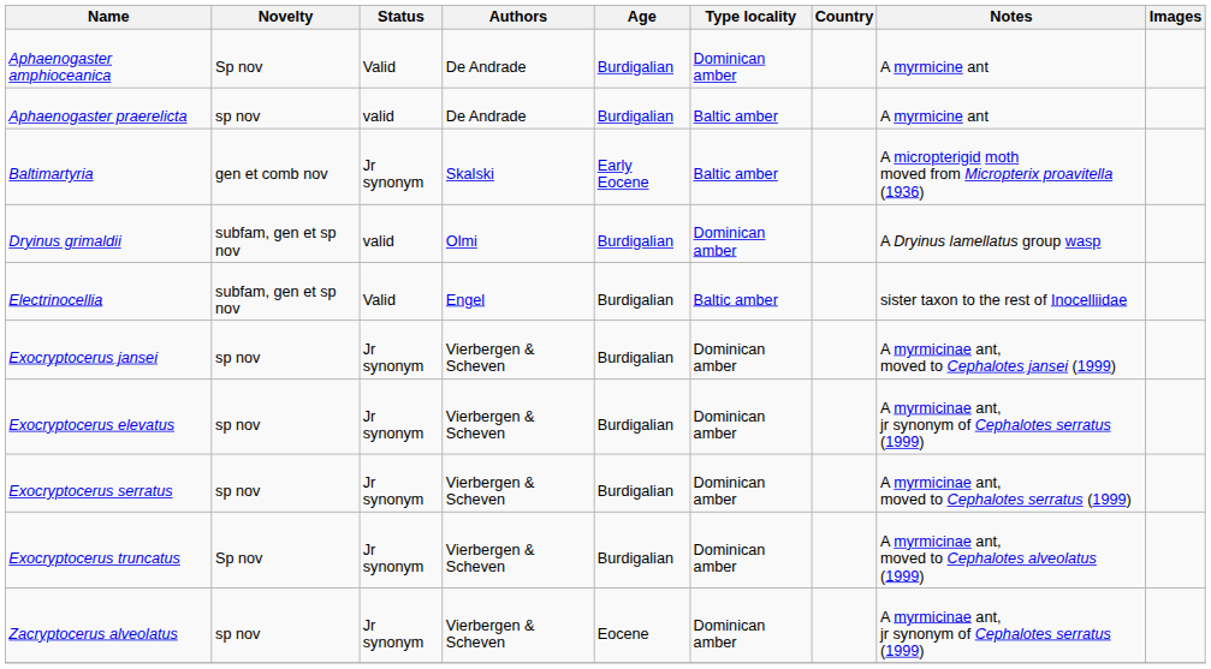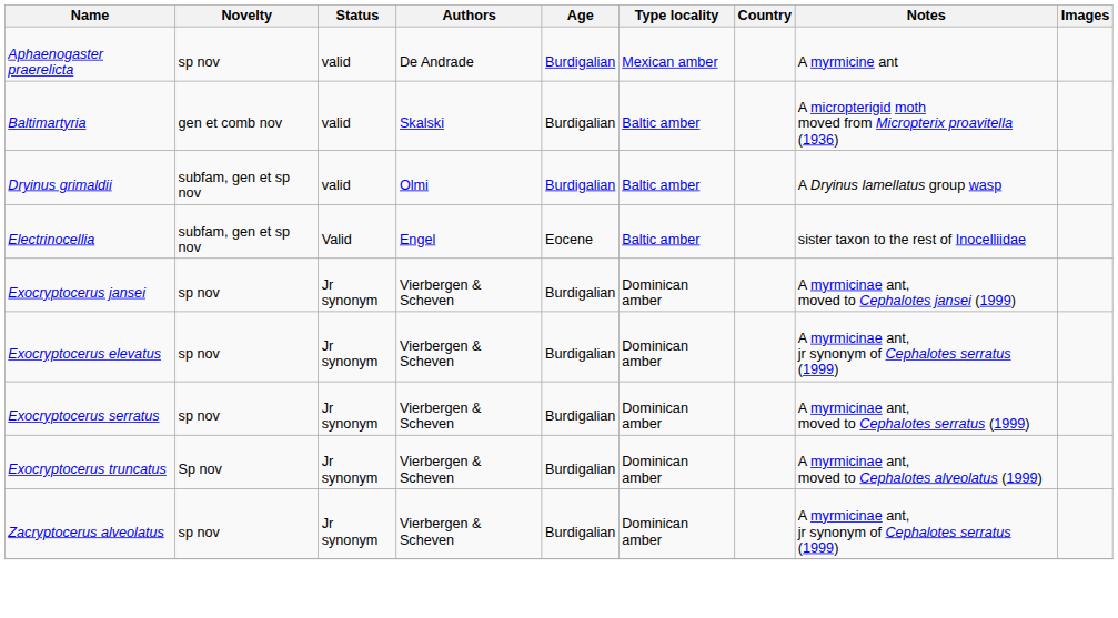 <table class="wikitable sortable" align="center" width="100%">
 <tr>
 <th>Name</th>
 <th>Novelty</th>
 <th>Status</th>
 <th>Authors</th>
 <th>Age</th>
 <th>Type locality</th>
 <th>Country</th>
 <th>Notes</th>
 <th>Images</th>
 </tr>
 <tr>
-<td><br><em><a href='#'>Aphaenogaster amphioceanica</a></em></td>
-<td><br>Sp nov</td>
-<td><br>Valid</td>
-<td><br>De Andrade</td>
-<td><br><a href='#'>Burdigalian</a></td>
-<td><br><a href='#'>Dominican amber</a></td>
-<td><br></td>
-<td><br>A <a href='#'>myrmicine</a> ant</td>
-<td><br></td>
-</tr>
-<tr>
 <td><br><em><a href='#'>Aphaenogaster praerelicta</a></em></td>
 <td><br>sp nov</td>
 <td><br>valid</td>
 <td><br>De Andrade</td>
 <td><br><a href='#'>Burdigalian</a></td>
-<td><br><a href='#'>Baltic amber</a></td>
+<td><br><a href='#'>Mexican amber</a></td>
 <td><br></td>
 <td><br>A <a href='#'>myrmicine</a> ant</td>
 <td></td>
 </tr>
 <tr>
 <td><br><em><a href='#'>Baltimartyria</a></em></td>
 <td><br>gen et comb nov</td>
-<td><br>Jr synonym</td>
+<td><br>valid</td>
 <td><br><a href='#'>Skalski</a></td>
-<td><br><a href='#'>Early Eocene</a></td>
+<td><br>Burdigalian</td>
 <td><br><a href='#'>Baltic amber</a></td>
 <td></td>
 <td><br>A <a href='#'>micropterigid</a> <a href='#'>moth</a><br> moved from <em><a href='#'>Micropterix proavitella</a></em> (<a href='#'>1936</a>)</td>
 <td></td>
 </tr>
 <tr>
 <td><br><em><a href='#'>Dryinus grimaldii</a></em></td>
 <td><br>subfam, gen et sp nov</td>
 <td><br>valid</td>
 <td><br><a href='#'>Olmi</a></td>
 <td><br><a href='#'>Burdigalian</a></td>
-<td><br><a href='#'>Dominican amber</a></td>
+<td><br><a href='#'>Baltic amber</a></td>
 <td><br></td>
 <td><br>A <em>Dryinus</em> <em>lamellatus</em> group <a href='#'>wasp</a></td>
 <td><br></td>
 </tr>
 <tr>
 <td><br><em><a href='#'>Electrinocellia</a></em></td>
 <td><br>subfam, gen et sp nov</td>
 <td><br>Valid</td>
 <td><br><a href='#'>Engel</a></td>
-<td><br>Burdigalian</td>
+<td><br>Eocene</td>
 <td><br><a href='#'>Baltic amber</a></td>
 <td></td>
 <td><br>sister taxon to the rest of <a href='#'>Inocelliidae</a></td>
 <td></td>
 </tr>
 <tr>
 <td><br><em><a href='#'>Exocryptocerus jansei</a></em></td>
 <td><br>sp nov</td>
 <td><br>Jr synonym</td>
 <td><br>Vierbergen & Scheven</td>
 <td><br>Burdigalian</td>
 <td><br>Dominican amber</td>
 <td><br></td>
 <td><br>A <a href='#'>myrmicinae</a> ant,<br> moved to <em><a href='#'>Cephalotes jansei</a></em> (<a href='#'>1999</a>)</td>
 <td><br></td>
 </tr>
 <tr>
 <td><br><em><a href='#'>Exocryptocerus elevatus</a></em></td>
 <td><br>sp nov</td>
 <td><br>Jr synonym</td>
 <td><br>Vierbergen & Scheven</td>
 <td><br>Burdigalian</td>
 <td><br>Dominican amber</td>
 <td><br></td>
 <td><br>A <a href='#'>myrmicinae</a> ant,<br> jr synonym of <em><a href='#'>Cephalotes serratus</a></em> (<a href='#'>1999</a>)</td>
 <td></td>
 </tr>
 <tr>
 <td><br><em><a href='#'>Exocryptocerus serratus</a></em></td>
 <td><br>sp nov</td>
 <td><br>Jr synonym</td>
 <td><br>Vierbergen & Scheven</td>
 <td><br>Burdigalian</td>
 <td><br>Dominican amber</td>
 <td><br></td>
 <td><br>A <a href='#'>myrmicinae</a> ant,<br> moved to <em><a href='#'>Cephalotes serratus</a></em> (<a href='#'>1999</a>)</td>
 <td><br></td>
 </tr>
 <tr>
 <td><br><em><a href='#'>Exocryptocerus truncatus</a></em></td>
 <td><br>Sp nov</td>
 <td><br>Jr synonym</td>
 <td><br>Vierbergen & Scheven</td>
 <td><br>Burdigalian</td>
 <td><br>Dominican amber</td>
 <td><br></td>
 <td><br>A <a href='#'>myrmicinae</a> ant,<br> moved to <em><a href='#'>Cephalotes alveolatus</a></em> (<a href='#'>1999</a>)</td>
 <td><br></td>
 </tr>
 <tr>
 <td><br><em><a href='#'>Zacryptocerus alveolatus</a></em></td>
 <td><br>sp nov</td>
 <td><br>Jr synonym</td>
 <td><br>Vierbergen & Scheven</td>
-<td><br>Eocene</td>
+<td><br>Burdigalian</td>
 <td><br>Dominican amber</td>
 <td><br></td>
 <td><br>A <a href='#'>myrmicinae</a> ant,<br> jr synonym of <em><a href='#'>Cephalotes serratus</a></em> (<a href='#'>1999</a>)</td>
 <td><br></td>
 </tr>
 <tr>
 </tr>
 </table>
